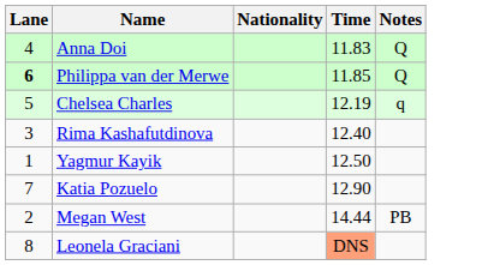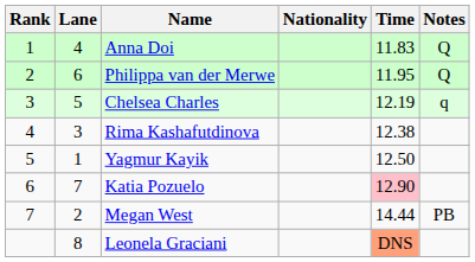 <table class="wikitable sortable" style="text-align:center">
 <tr>
+<th>Rank</th>
 <th>Lane</th>
 <th>Name</th>
 <th>Nationality</th>
 <th>Time</th>
 <th>Notes</th>
 </tr>
 <tr bgcolor=ccffcc>
+<td align=center>1</td>
 <td align=center>4</td>
 <td align=left><a href='#'>Anna Doi</a></td>
 <td align=left></td>
 <td>11.83</td>
 <td>Q</td>
 </tr>
 <tr bgcolor=ccffcc>
-<td align=center><strong>6</strong></td>
+<td align=center>2</td>
+<td align=center>6</td>
 <td align=left><a href='#'>Philippa van der Merwe</a></td>
 <td align=left></td>
-<td>11.85</td>
+<td>11.95</td>
 <td>Q</td>
 </tr>
 <tr bgcolor=ddffdd>
+<td align=center>3</td>
 <td align=center>5</td>
 <td align=left><a href='#'>Chelsea Charles</a></td>
 <td align=left></td>
 <td>12.19</td>
 <td>q</td>
 </tr>
 <tr>
+<td align=center>4</td>
 <td align=center>3</td>
 <td align=left><a href='#'>Rima Kashafutdinova</a></td>
 <td align=left></td>
-<td>12.40</td>
+<td>12.38</td>
 <td></td>
 </tr>
 <tr>
+<td align=center>5</td>
 <td align=center>1</td>
 <td align=left><a href='#'>Yagmur Kayik</a></td>
 <td align=left></td>
 <td>12.50</td>
 <td></td>
 </tr>
 <tr>
+<td align=center>6</td>
 <td align=center>7</td>
 <td align=left><a href='#'>Katia Pozuelo</a></td>
 <td align=left></td>
-<td>12.90</td>
+<td style="background: pink;">12.90</td>
 <td></td>
 </tr>
 <tr>
+<td align=center>7</td>
 <td align=center>2</td>
 <td align=left><a href='#'>Megan West</a></td>
 <td align=left></td>
 <td>14.44</td>
 <td>PB</td>
 </tr>
 <tr>
+<td align=center></td>
 <td align=center>8</td>
 <td align=left><a href='#'>Leonela Graciani</a></td>
 <td align=left></td>
 <td style="background: lightsalmon;">DNS</td>
 <td></td>
 </tr>
 </table>
